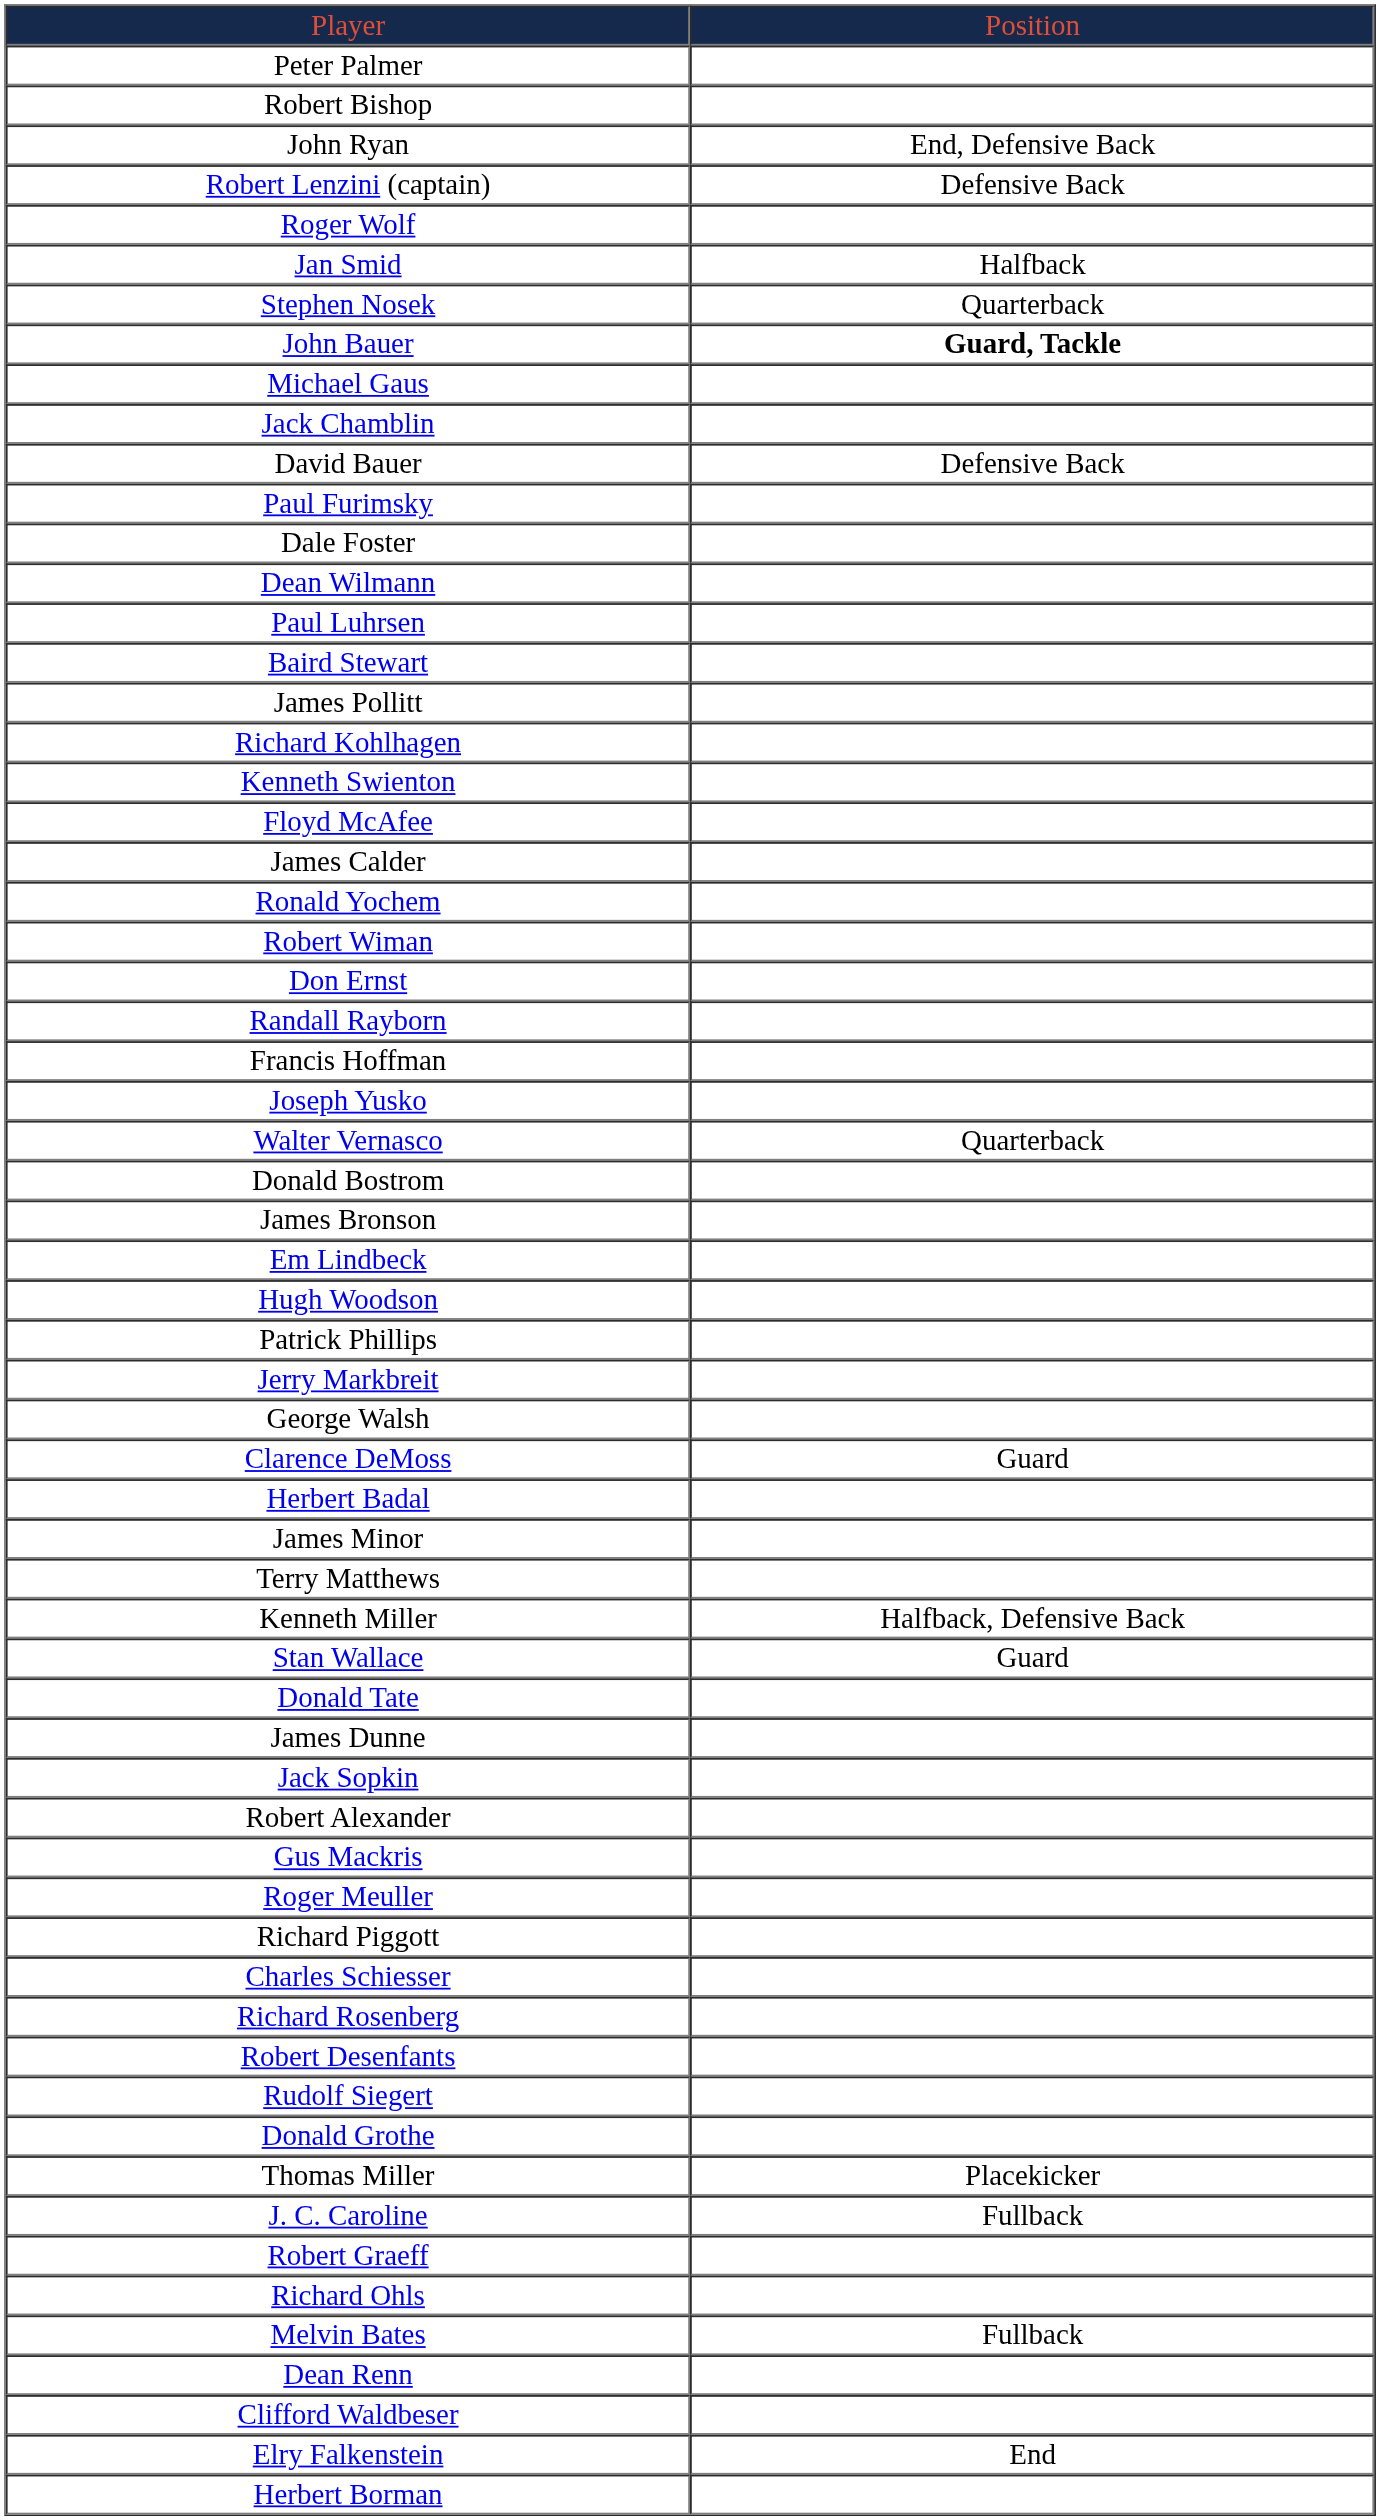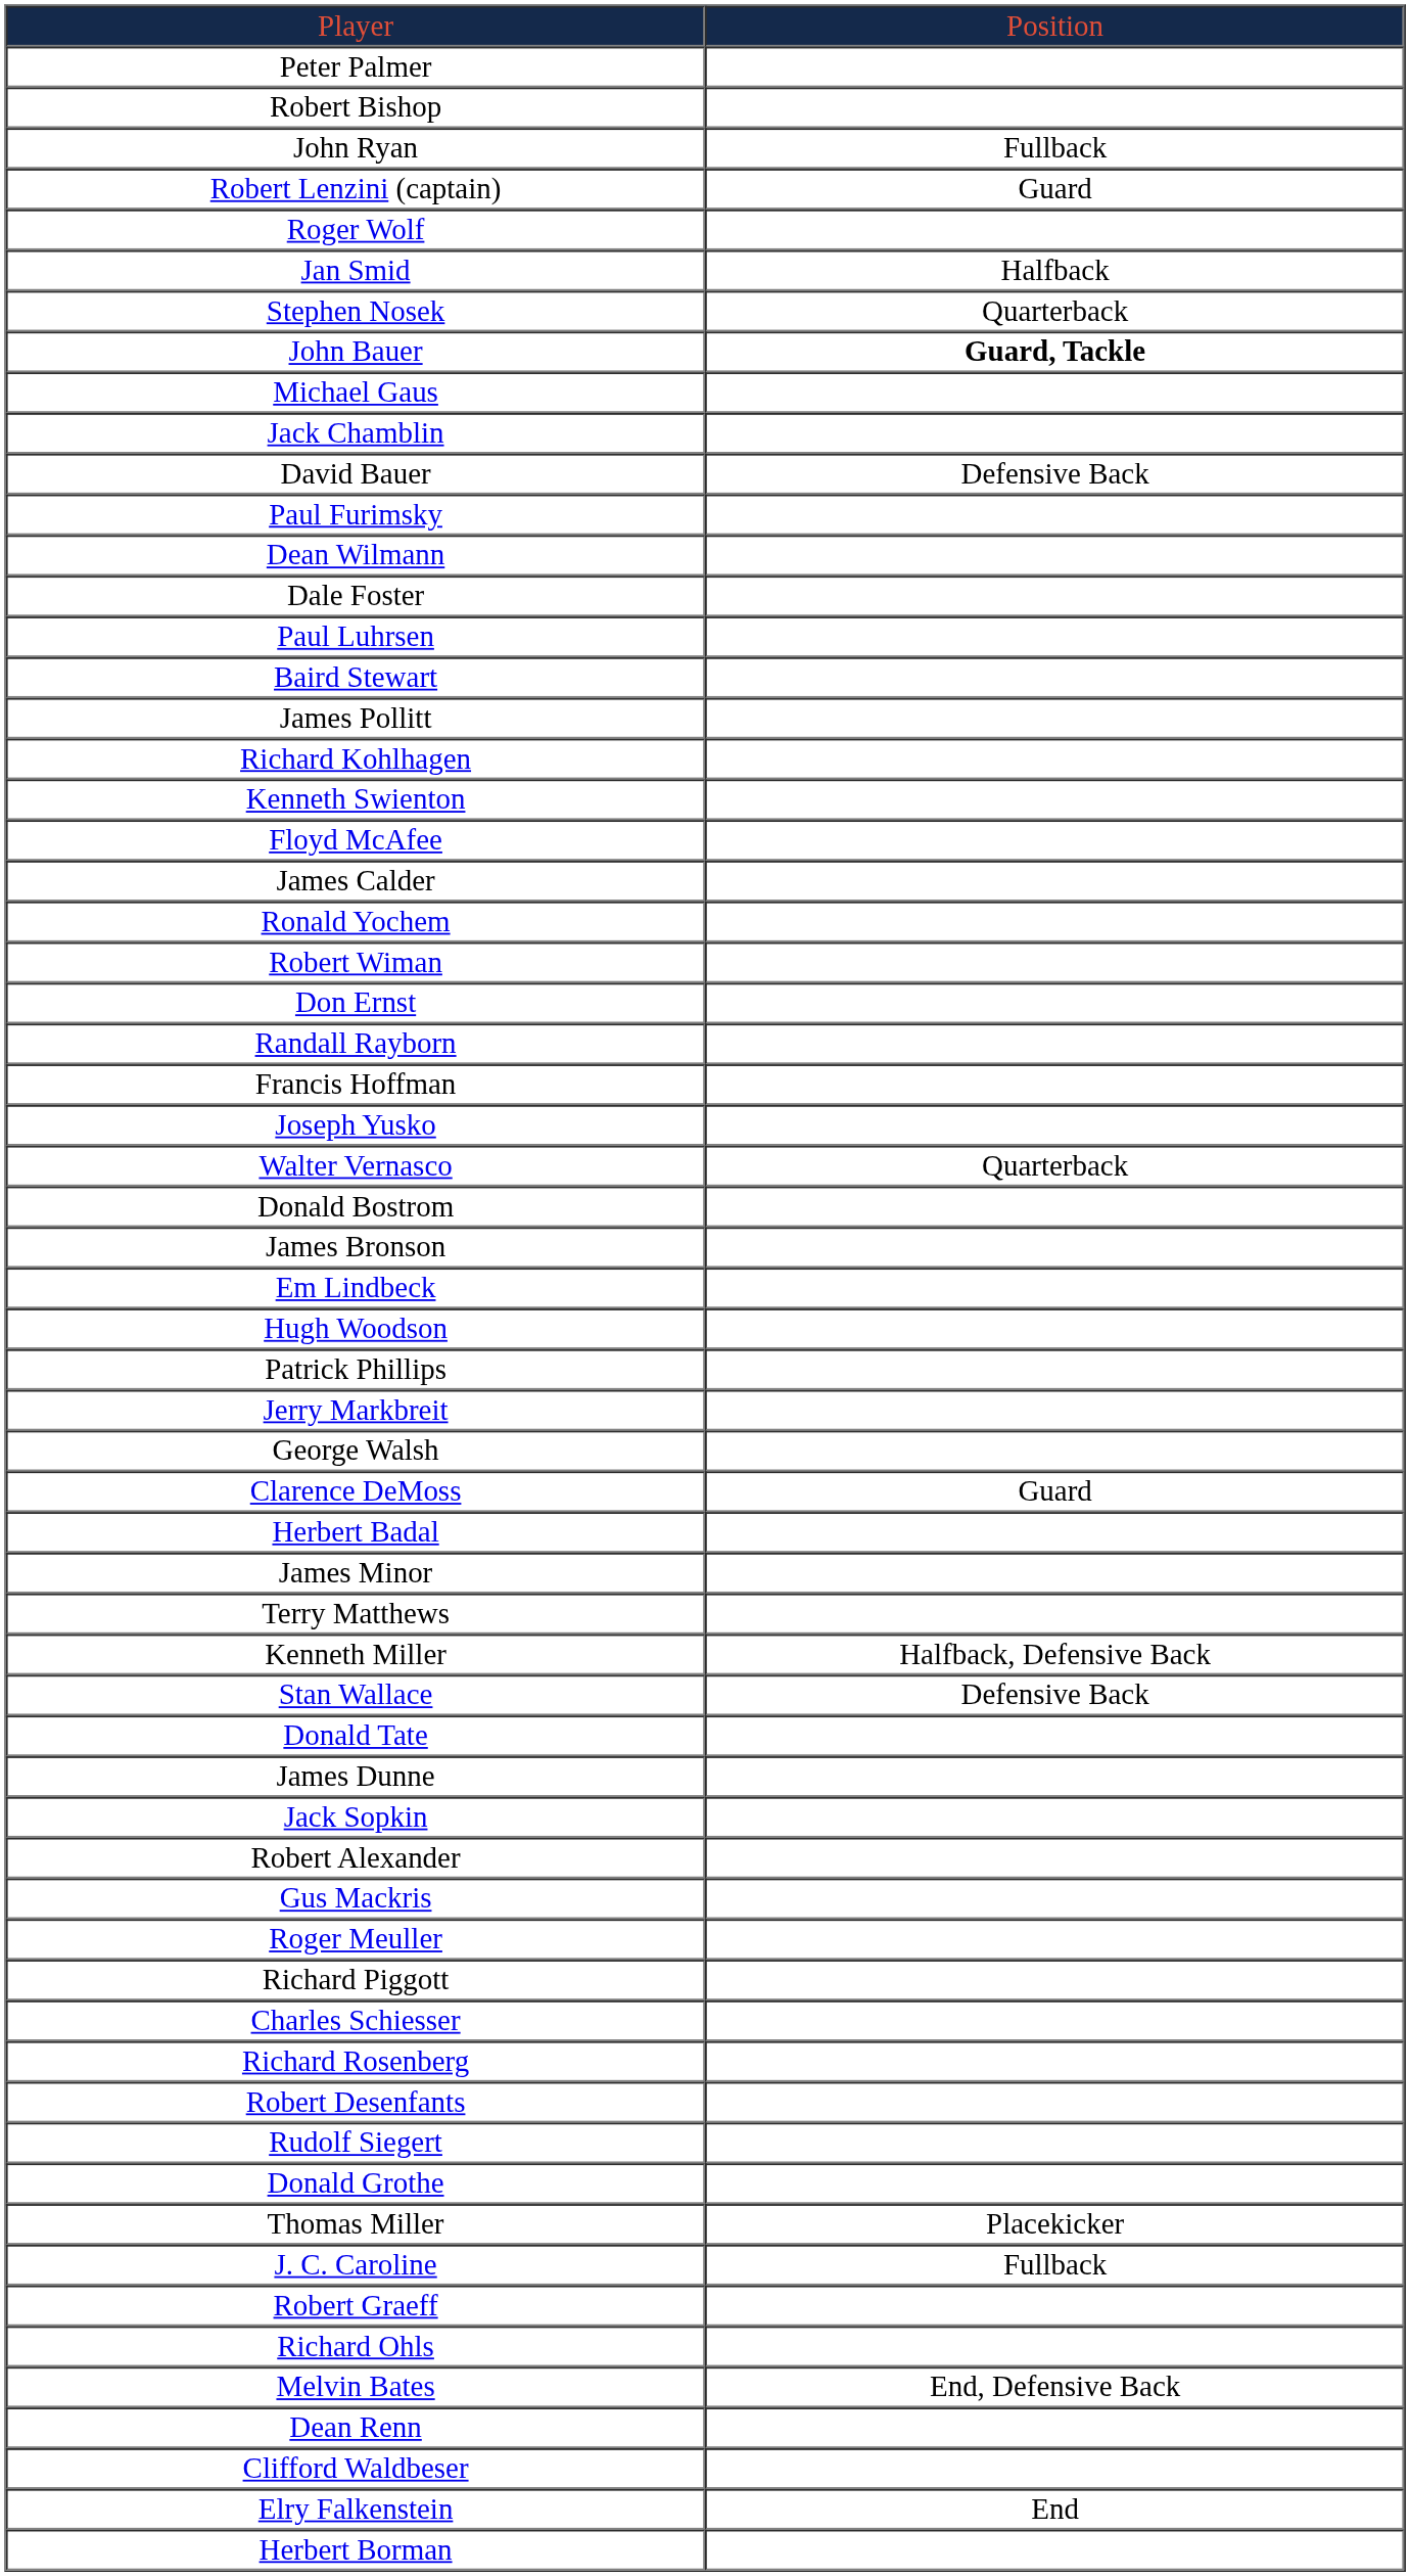 <table cellpadding="1" border="1" cellspacing="0" width="60%" style="text-align:center;">
 <tr style="background:#14294B; color:#DF4E38;">
 <td>Player</td>
 <td>Position</td>
 </tr>
 <tr align="center" bgcolor="">
 <td>Peter Palmer</td>
 <td></td>
 </tr>
 <tr align="center" bgcolor="">
 <td>Robert Bishop</td>
 <td></td>
 </tr>
 <tr align="center" bgcolor="">
 <td width="250">John Ryan</td>
-<td width="250">End, Defensive Back</td>
+<td>Fullback</td>
 </tr>
 <tr align="center" bgcolor="">
 <td><a href='#'>Robert Lenzini</a> (captain)</td>
-<td>Defensive Back</td>
+<td>Guard</td>
 </tr>
 <tr align="center" bgcolor="">
 <td><a href='#'>Roger Wolf</a></td>
 <td></td>
 </tr>
 <tr align="center" bgcolor="">
 <td><a href='#'>Jan Smid</a></td>
 <td>Halfback</td>
 </tr>
 <tr align="center" bgcolor="">
 <td><a href='#'>Stephen Nosek</a></td>
 <td>Quarterback</td>
 </tr>
 <tr align="center" bgcolor="">
 <td><a href='#'>John Bauer</a></td>
 <td><strong>Guard, Tackle</strong></td>
 </tr>
 <tr align="center" bgcolor="">
 <td><a href='#'>Michael Gaus</a></td>
 <td></td>
 </tr>
 <tr align="center" bgcolor="">
 <td><a href='#'>Jack Chamblin</a></td>
 <td></td>
 </tr>
 <tr align="center" bgcolor="">
 <td>David Bauer</td>
 <td>Defensive Back</td>
 </tr>
 <tr align="center" bgcolor="">
 <td><a href='#'>Paul Furimsky</a></td>
 <td></td>
 </tr>
 <tr align="center" bgcolor="">
-<td>Dale Foster</td>
+<td><a href='#'>Dean Wilmann</a></td>
 <td></td>
 </tr>
 <tr align="center" bgcolor="">
-<td><a href='#'>Dean Wilmann</a></td>
+<td>Dale Foster</td>
 <td></td>
 </tr>
 <tr align="center" bgcolor="">
 <td><a href='#'>Paul Luhrsen</a></td>
 <td></td>
 </tr>
 <tr align="center" bgcolor="">
 <td><a href='#'>Baird Stewart</a></td>
 <td></td>
 </tr>
 <tr align="center" bgcolor="">
 <td>James Pollitt</td>
 <td></td>
 </tr>
 <tr align="center" bgcolor="">
 <td><a href='#'>Richard Kohlhagen</a></td>
 <td></td>
 </tr>
 <tr align="center" bgcolor="">
 <td><a href='#'>Kenneth Swienton</a></td>
 <td></td>
 </tr>
 <tr align="center" bgcolor="">
 <td><a href='#'>Floyd McAfee</a></td>
 <td></td>
 </tr>
 <tr align="center" bgcolor="">
 <td>James Calder</td>
 <td></td>
 </tr>
 <tr align="center" bgcolor="">
 <td><a href='#'>Ronald Yochem</a></td>
 <td></td>
 </tr>
 <tr align="center" bgcolor="">
 <td><a href='#'>Robert Wiman</a></td>
 <td></td>
 </tr>
 <tr align="center" bgcolor="">
 <td><a href='#'>Don Ernst</a></td>
 <td></td>
 </tr>
 <tr align="center" bgcolor="">
 <td><a href='#'>Randall Rayborn</a></td>
 <td></td>
 </tr>
 <tr align="center" bgcolor="">
 <td>Francis Hoffman</td>
 <td></td>
 </tr>
 <tr align="center" bgcolor="">
 <td><a href='#'>Joseph Yusko</a></td>
 <td></td>
 </tr>
 <tr align="center" bgcolor="">
 <td><a href='#'>Walter Vernasco</a></td>
 <td>Quarterback</td>
 </tr>
 <tr align="center" bgcolor="">
 <td>Donald Bostrom</td>
 <td></td>
 </tr>
 <tr align="center" bgcolor="">
 <td>James Bronson</td>
 <td></td>
 </tr>
 <tr align="center" bgcolor="">
 <td><a href='#'>Em Lindbeck</a></td>
 <td></td>
 </tr>
 <tr align="center" bgcolor="">
 <td><a href='#'>Hugh Woodson</a></td>
 <td></td>
 </tr>
 <tr align="center" bgcolor="">
 <td>Patrick Phillips</td>
 <td></td>
 </tr>
 <tr align="center" bgcolor="">
 <td><a href='#'>Jerry Markbreit</a></td>
 <td></td>
 </tr>
 <tr align="center" bgcolor="">
 <td>George Walsh</td>
 <td></td>
 </tr>
 <tr align="center" bgcolor="">
 <td><a href='#'>Clarence DeMoss</a></td>
 <td>Guard</td>
 </tr>
 <tr align="center" bgcolor="">
 <td><a href='#'>Herbert Badal</a></td>
 <td></td>
 </tr>
 <tr align="center" bgcolor="">
 <td>James Minor</td>
 <td></td>
 </tr>
 <tr align="center" bgcolor="">
 <td>Terry Matthews</td>
 <td></td>
 </tr>
 <tr align="center" bgcolor="">
 <td>Kenneth Miller</td>
 <td>Halfback, Defensive Back</td>
 </tr>
 <tr align="center" bgcolor="">
 <td><a href='#'>Stan Wallace</a></td>
-<td>Guard</td>
+<td>Defensive Back</td>
 </tr>
 <tr align="center" bgcolor="">
 <td><a href='#'>Donald Tate</a></td>
 <td></td>
 </tr>
 <tr align="center" bgcolor="">
 <td>James Dunne</td>
 <td></td>
 </tr>
 <tr align="center" bgcolor="">
 <td><a href='#'>Jack Sopkin</a></td>
 <td></td>
 </tr>
 <tr align="center" bgcolor="">
 <td>Robert Alexander</td>
 <td></td>
 </tr>
 <tr align="center" bgcolor="">
 <td><a href='#'>Gus Mackris</a></td>
 <td></td>
 </tr>
 <tr align="center" bgcolor="">
 <td><a href='#'>Roger Meuller</a></td>
 <td></td>
 </tr>
 <tr align="center" bgcolor="">
 <td>Richard Piggott</td>
 <td></td>
 </tr>
 <tr align="center" bgcolor="">
 <td><a href='#'>Charles Schiesser</a></td>
 <td></td>
 </tr>
 <tr align="center" bgcolor="">
 <td><a href='#'>Richard Rosenberg</a></td>
 <td></td>
 </tr>
 <tr align="center" bgcolor="">
 <td><a href='#'>Robert Desenfants</a></td>
 <td></td>
 </tr>
 <tr align="center" bgcolor="">
 <td><a href='#'>Rudolf Siegert</a></td>
 <td></td>
 </tr>
 <tr align="center" bgcolor="">
 <td><a href='#'>Donald Grothe</a></td>
 <td></td>
 </tr>
 <tr align="center" bgcolor="">
 <td>Thomas Miller</td>
 <td>Placekicker</td>
 </tr>
 <tr align="center" bgcolor="">
 <td><a href='#'>J. C. Caroline</a></td>
 <td>Fullback</td>
 </tr>
 <tr align="center" bgcolor="">
 <td><a href='#'>Robert Graeff</a></td>
 <td></td>
 </tr>
 <tr align="center" bgcolor="">
 <td><a href='#'>Richard Ohls</a></td>
 <td></td>
 </tr>
 <tr align="center" bgcolor="">
 <td><a href='#'>Melvin Bates</a></td>
-<td>Fullback</td>
+<td width="250">End, Defensive Back</td>
 </tr>
 <tr align="center" bgcolor="">
 <td><a href='#'>Dean Renn</a></td>
 <td></td>
 </tr>
 <tr align="center" bgcolor="">
 <td><a href='#'>Clifford Waldbeser</a></td>
 <td></td>
 </tr>
 <tr align="center" bgcolor="">
 <td><a href='#'>Elry Falkenstein</a></td>
 <td>End</td>
 </tr>
 <tr align="center" bgcolor="">
 <td><a href='#'>Herbert Borman</a></td>
 <td></td>
 </tr>
 <tr align="center" bgcolor="">
 </tr>
 </table>
